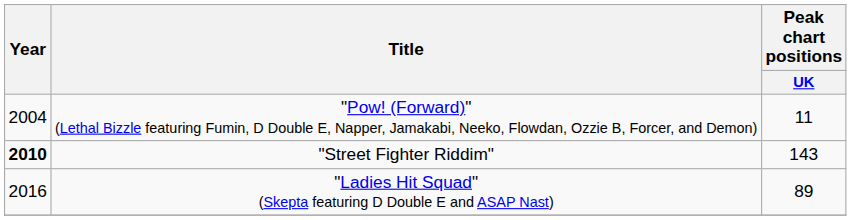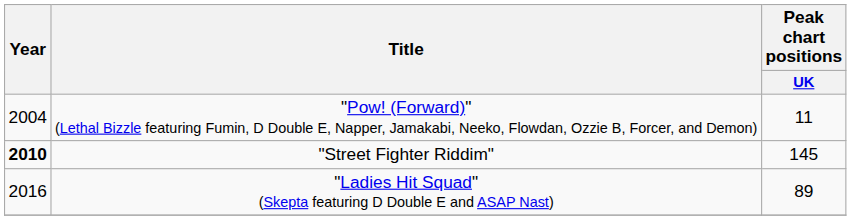 <table class="wikitable plainrowheaders" style="text-align:center;">
 <tr>
 <th scope="col" rowspan="2">Year</th>
 <th scope="col" rowspan="2">Title</th>
 <th scope="col" colspan="1">Peak chart positions</th>
 </tr>
 <tr>
 <th scope="col" style="width:3em;font-size:85%;"><a href='#'>UK</a></th>
 </tr>
 <tr>
 <td>2004</td>
 <td>"<a href='#'>Pow! (Forward)</a>"<br><small>(<a href='#'>Lethal Bizzle</a> featuring Fumin, D Double E, Napper, Jamakabi, Neeko, Flowdan, Ozzie B, Forcer, and Demon)</small></td>
 <td>11</td>
 </tr>
 <tr>
 <td><strong>2010</strong></td>
 <td>"Street Fighter Riddim"</td>
-<td>143</td>
+<td>145</td>
 </tr>
 <tr>
 <td>2016</td>
 <td>"<a href='#'>Ladies Hit Squad</a>"<br><small>(<a href='#'>Skepta</a> featuring D Double E and <a href='#'>ASAP Nast</a>)</small></td>
 <td>89</td>
 </tr>
 <tr>
 </tr>
 </table>
